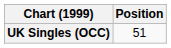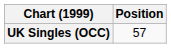 <table class="wikitable plainrowheaders" style="text-align:center">
 <tr>
 <th>Chart (1999)</th>
 <th>Position</th>
 </tr>
 <tr>
 <th scope="row">UK Singles (OCC)</th>
-<td>51</td>
+<td>57</td>
 </tr>
 </table>
